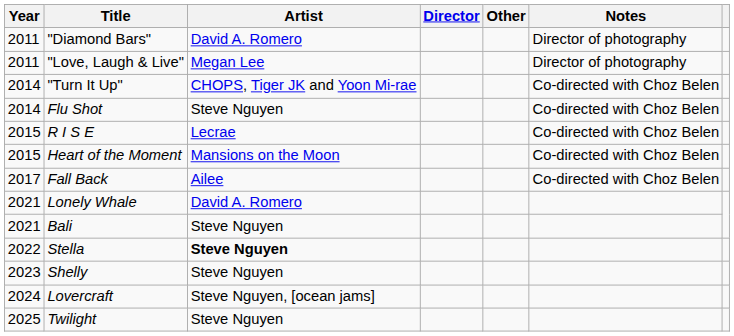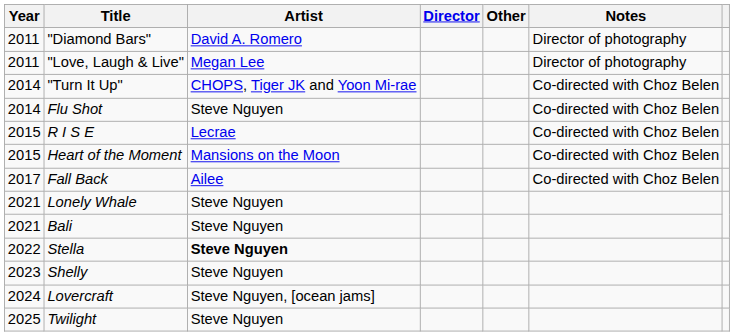 <table class="wikitable sortable plainrowheaders">
 <tr>
 <th scope="col">Year</th>
 <th scope="col">Title</th>
 <th scope="col">Artist</th>
 <th scope="col"><a href='#'>Director</a></th>
 <th scope="col">Other</th>
 <th scope="col" class="unsortable">Notes</th>
 <th scope="col" class="unsortable"></th>
 </tr>
 <tr>
 <td>2011</td>
 <td>"Diamond Bars"</td>
 <td><a href='#'>David A. Romero</a></td>
 <td></td>
 <td></td>
 <td>Director of photography</td>
 <td></td>
 </tr>
 <tr>
 <td>2011</td>
 <td>"Love, Laugh & Live"</td>
 <td><a href='#'>Megan Lee</a></td>
 <td></td>
 <td></td>
 <td>Director of photography</td>
 <td></td>
 </tr>
 <tr>
 <td>2014</td>
 <td>"Turn It Up"</td>
 <td><a href='#'>CHOPS</a>, <a href='#'>Tiger JK</a> and <a href='#'>Yoon Mi-rae</a></td>
 <td></td>
 <td></td>
 <td>Co-directed with Choz Belen</td>
 <td></td>
 </tr>
 <tr>
 <td>2014</td>
 <td><em>Flu Shot</em></td>
 <td>Steve Nguyen</td>
 <td></td>
 <td></td>
 <td>Co-directed with Choz Belen</td>
 <td></td>
 </tr>
 <tr>
 <td>2015</td>
 <td><em>R I S E</em></td>
 <td><a href='#'>Lecrae</a></td>
 <td></td>
 <td></td>
 <td>Co-directed with Choz Belen</td>
 <td></td>
 </tr>
 <tr>
 <td>2015</td>
 <td><em>Heart of the Moment</em></td>
 <td><a href='#'>Mansions on the Moon</a></td>
 <td></td>
 <td></td>
 <td>Co-directed with Choz Belen</td>
 <td></td>
 </tr>
 <tr>
 <td>2017</td>
 <td><em>Fall Back</em></td>
 <td><a href='#'>Ailee</a></td>
 <td></td>
 <td></td>
 <td>Co-directed with Choz Belen</td>
 <td></td>
 </tr>
 <tr>
 <td>2021</td>
 <td><em>Lonely Whale</em></td>
-<td><a href='#'>David A. Romero</a></td>
+<td>Steve Nguyen</td>
 <td></td>
 <td></td>
 <td></td>
 </tr>
 <tr>
 <td>2021</td>
 <td><em>Bali</em></td>
 <td>Steve Nguyen</td>
 <td></td>
 <td></td>
 <td></td>
 </tr>
 <tr>
 <td>2022</td>
 <td><em>Stella</em></td>
 <td><strong>Steve Nguyen</strong></td>
 <td></td>
 <td></td>
 <td></td>
 <td></td>
 </tr>
 <tr>
 <td>2023</td>
 <td><em>Shelly</em></td>
 <td>Steve Nguyen</td>
 <td></td>
 <td></td>
 <td></td>
 <td></td>
 </tr>
 <tr>
 <td>2024</td>
 <td><em>Lovercraft</em></td>
 <td>Steve Nguyen, [ocean jams]</td>
 <td></td>
 <td></td>
 <td></td>
 <td></td>
 </tr>
 <tr>
 <td>2025</td>
 <td><em>Twilight</em></td>
 <td>Steve Nguyen</td>
 <td></td>
 <td></td>
 <td></td>
 <td></td>
 </tr>
 </table>
